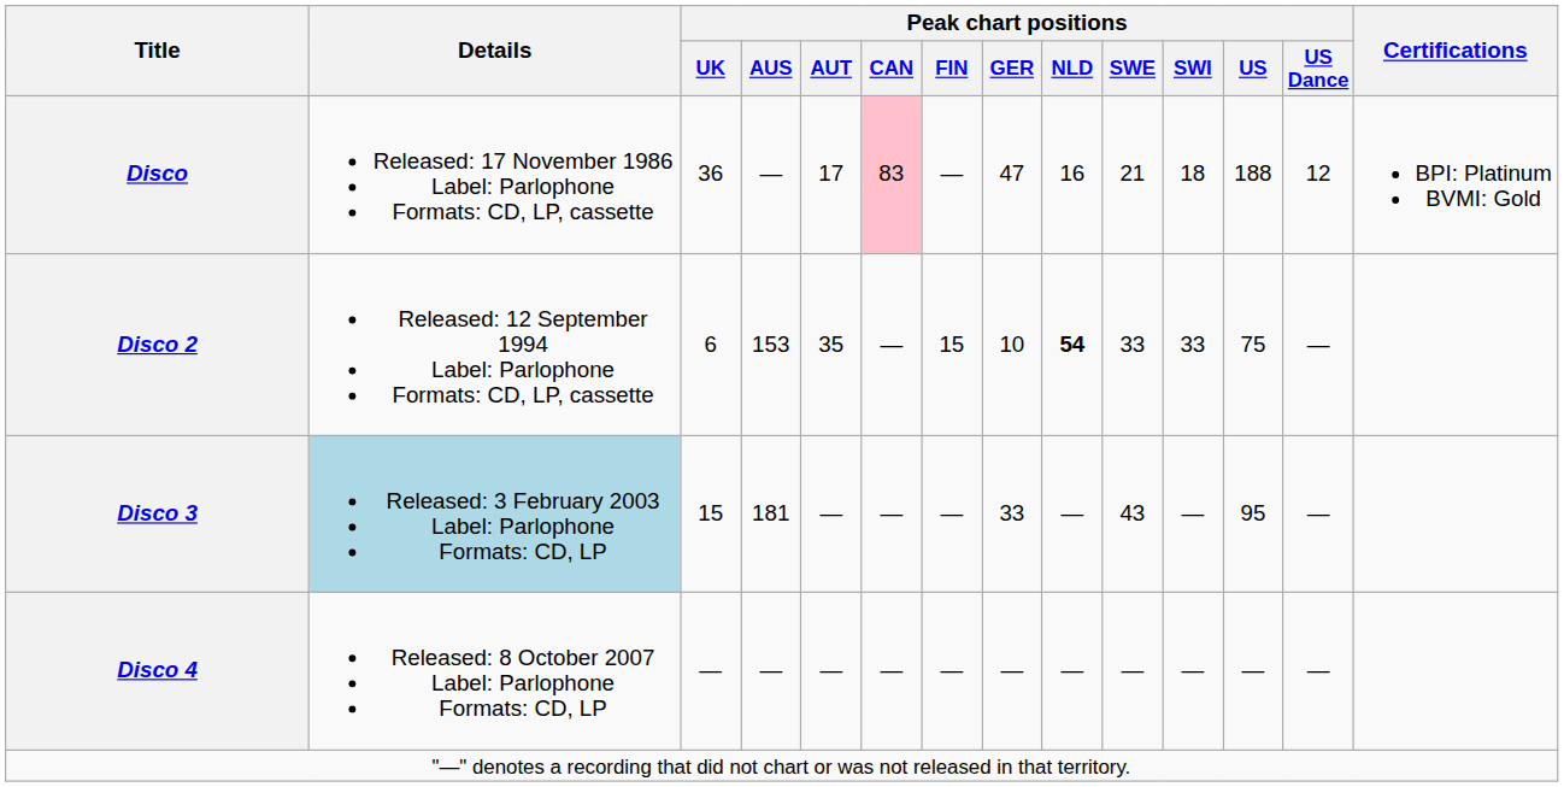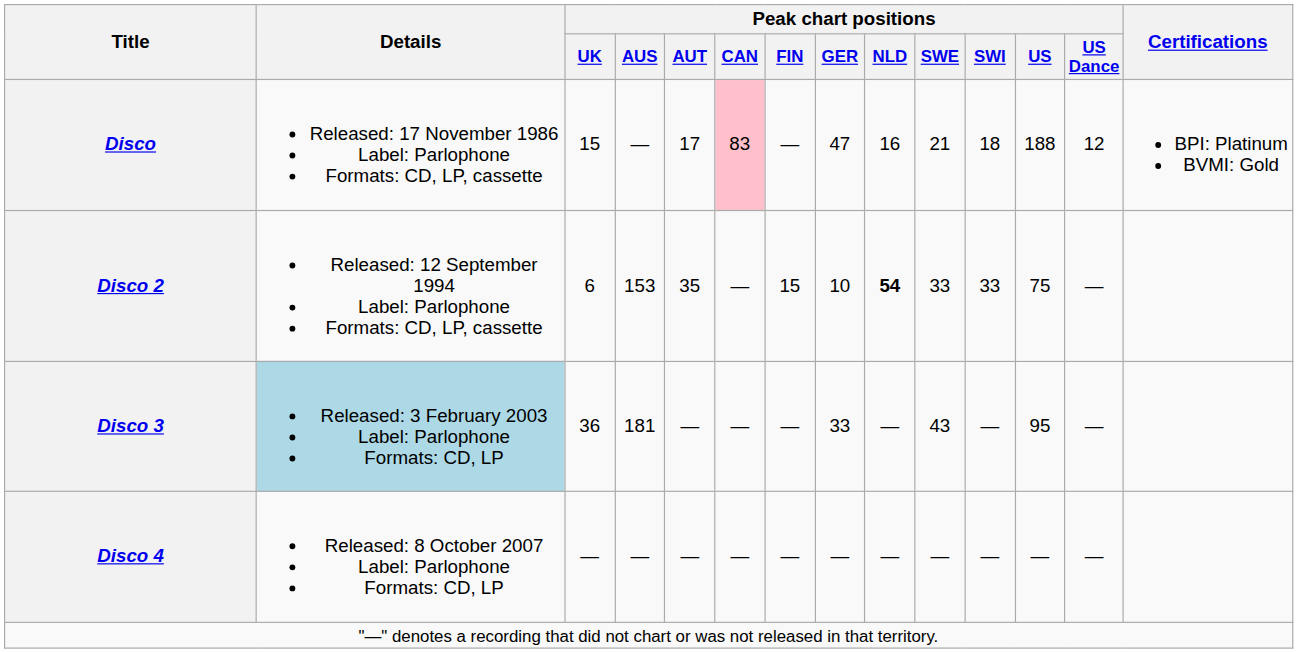 <table class="wikitable plainrowheaders" style="text-align:center">
 <tr>
 <th scope="col" rowspan="2" style="width:13em;">Title</th>
 <th scope="col" rowspan="2" style="width:16em;">Details</th>
 <th colspan="11" scope="col">Peak chart positions</th>
 <th scope="col" rowspan="2"><a href='#'>Certifications</a></th>
 </tr>
 <tr>
 <th scope="col" style="width:2.5em;font-size:90%;"><a href='#'>UK</a><br></th>
 <th scope="col" style="width:2.5em;font-size:90%;"><a href='#'>AUS</a><br></th>
 <th scope="col" style="width:2.5em;font-size:90%;"><a href='#'>AUT</a><br></th>
 <th scope="col" style="width:2.5em;font-size:90%;"><a href='#'>CAN</a><br></th>
 <th scope="col" style="width:2.5em;font-size:90%;"><a href='#'>FIN</a><br></th>
 <th scope="col" style="width:2.5em;font-size:90%;"><a href='#'>GER</a><br></th>
 <th scope="col" style="width:2.5em;font-size:90%;"><a href='#'>NLD</a><br></th>
 <th scope="col" style="width:2.5em;font-size:90%;"><a href='#'>SWE</a><br></th>
 <th scope="col" style="width:2.5em;font-size:90%;"><a href='#'>SWI</a><br></th>
 <th scope="col" style="width:2.5em;font-size:90%;"><a href='#'>US</a><br></th>
 <th scope="col" style="width:2.5em;font-size:90%;"><a href='#'>US<br>Dance</a><br></th>
 </tr>
 <tr>
 <th scope="row"><em><a href='#'>Disco</a></em></th>
 <td><br><ul><li>Released: 17 November 1986</li><li>Label: Parlophone</li><li>Formats: CD, LP, cassette</li></ul></td>
-<td>36</td>
+<td>15</td>
 <td>—</td>
 <td>17</td>
 <td style="background: pink;">83</td>
 <td>—</td>
 <td>47</td>
 <td>16</td>
 <td>21</td>
 <td>18</td>
 <td>188</td>
 <td>12</td>
 <td><br><ul><li>BPI: Platinum</li><li>BVMI: Gold</li></ul></td>
 </tr>
 <tr>
 <th scope="row"><em><a href='#'>Disco 2</a></em></th>
 <td><br><ul><li>Released: 12 September 1994</li><li>Label: Parlophone</li><li>Formats: CD, LP, cassette</li></ul></td>
 <td>6</td>
 <td>153</td>
 <td>35</td>
 <td>—</td>
 <td>15</td>
 <td>10</td>
 <td><strong>54</strong></td>
 <td>33</td>
 <td>33</td>
 <td>75</td>
 <td>—</td>
 <td></td>
 </tr>
 <tr>
 <th scope="row"><em><a href='#'>Disco 3</a></em></th>
 <td style="background: lightblue;"><br><ul><li>Released: 3 February 2003</li><li>Label: Parlophone</li><li>Formats: CD, LP</li></ul></td>
-<td>15</td>
+<td>36</td>
 <td>181</td>
 <td>—</td>
 <td>—</td>
 <td>—</td>
 <td>33</td>
 <td>—</td>
 <td>43</td>
 <td>—</td>
 <td>95</td>
 <td>—</td>
 <td></td>
 </tr>
 <tr>
 <th scope="row"><em><a href='#'>Disco 4</a></em></th>
 <td><br><ul><li>Released: 8 October 2007</li><li>Label: Parlophone</li><li>Formats: CD, LP</li></ul></td>
 <td>—</td>
 <td>—</td>
 <td>—</td>
 <td>—</td>
 <td>—</td>
 <td>—</td>
 <td>—</td>
 <td>—</td>
 <td>—</td>
 <td>—</td>
 <td>—</td>
 <td></td>
 </tr>
 <tr>
 <td colspan="14" style="font-size:90%">"—" denotes a recording that did not chart or was not released in that territory.</td>
 </tr>
 </table>
